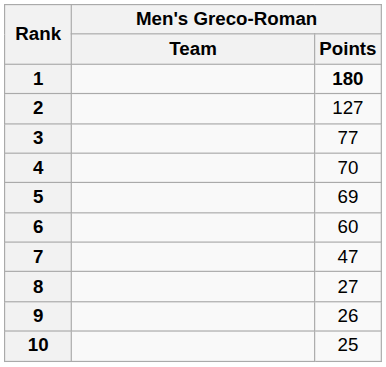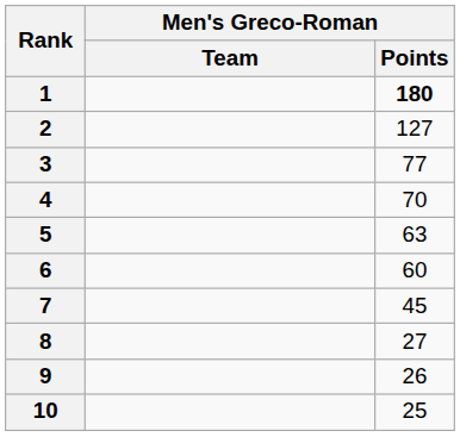 <table class="wikitable" style="text-align:center;">
 <tr>
 <th rowspan="2" width="50">Rank</th>
 <th colspan="2">Men's Greco-Roman</th>
 </tr>
 <tr>
 <th width="200">Team</th>
 <th width="50">Points</th>
 </tr>
 <tr>
 <th>1</th>
 <td align="left"></td>
 <td><strong>180</strong></td>
 </tr>
 <tr>
 <th>2</th>
 <td align="left"></td>
 <td>127</td>
 </tr>
 <tr>
 <th>3</th>
 <td align="left"></td>
 <td>77</td>
 </tr>
 <tr>
 <th>4</th>
 <td align="left"></td>
 <td>70</td>
 </tr>
 <tr>
 <th>5</th>
 <td align="left"></td>
-<td>69</td>
+<td>63</td>
 </tr>
 <tr>
 <th>6</th>
 <td align="left"></td>
 <td>60</td>
 </tr>
 <tr>
 <th>7</th>
 <td align="left"></td>
-<td>47</td>
+<td>45</td>
 </tr>
 <tr>
 <th>8</th>
 <td align="left"></td>
 <td>27</td>
 </tr>
 <tr>
 <th>9</th>
 <td align="left"></td>
 <td>26</td>
 </tr>
 <tr>
 <th>10</th>
 <td align="left"></td>
 <td>25</td>
 </tr>
 </table>
